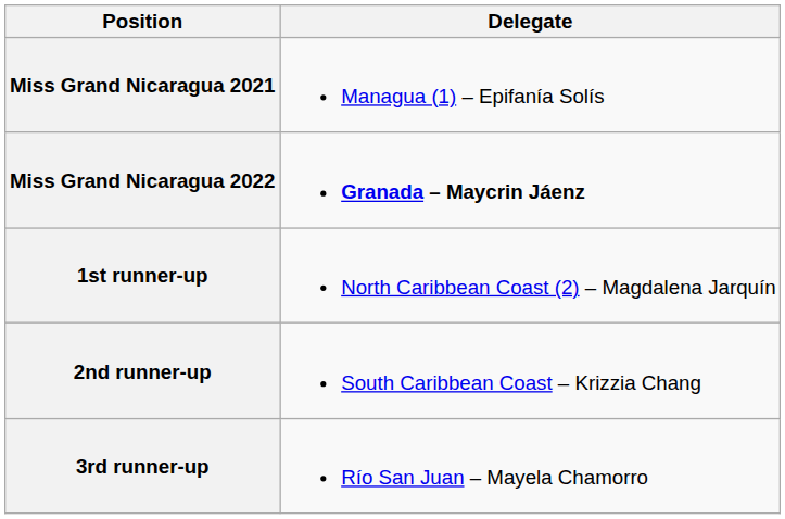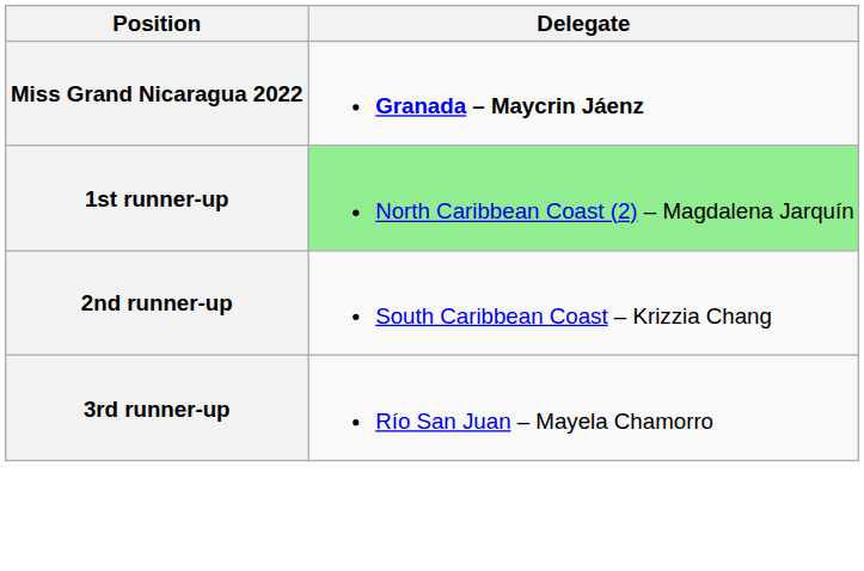 <table class="wikitable" style="font-size: 90%";>
 <tr>
 <th>Position</th>
 <th>Delegate</th>
-</tr>
-<tr>
-<th>Miss Grand Nicaragua 2021</th>
-<td><br><ul><li><a href='#'>Managua (1)</a> – Epifanía Solís</li></ul></td>
 </tr>
 <tr>
 <th>Miss Grand Nicaragua 2022</th>
 <td><strong><br><ul><li><a href='#'>Granada</a> – Maycrin Jáenz</li></ul></strong></td>
 </tr>
 <tr>
 <th>1st runner-up</th>
-<td><br><ul><li><a href='#'>North Caribbean Coast (2)</a> – Magdalena Jarquín</li></ul></td>
+<td style="background: lightgreen;"><br><ul><li><a href='#'>North Caribbean Coast (2)</a> – Magdalena Jarquín</li></ul></td>
 </tr>
 <tr>
 <th>2nd runner-up</th>
 <td><br><ul><li><a href='#'>South Caribbean Coast</a> – Krizzia Chang</li></ul></td>
 </tr>
 <tr>
 <th>3rd runner-up</th>
 <td><br><ul><li><a href='#'>Río San Juan</a> – Mayela Chamorro</li></ul></td>
 </tr>
 </table>
